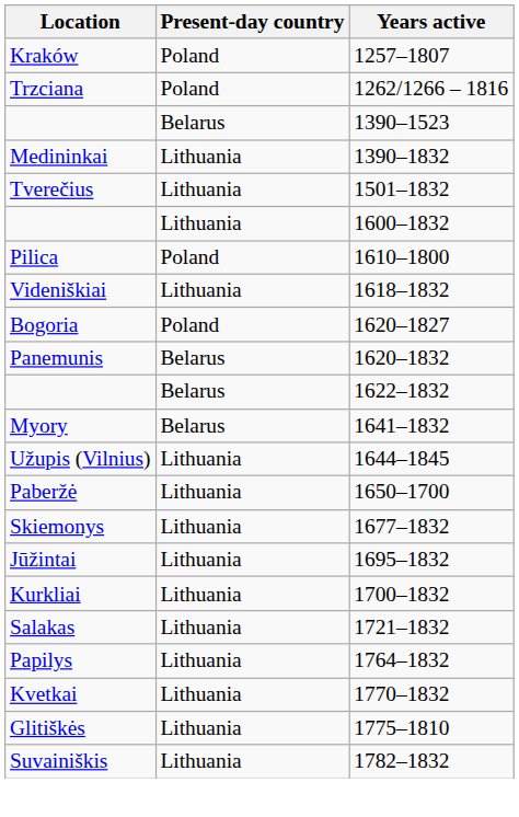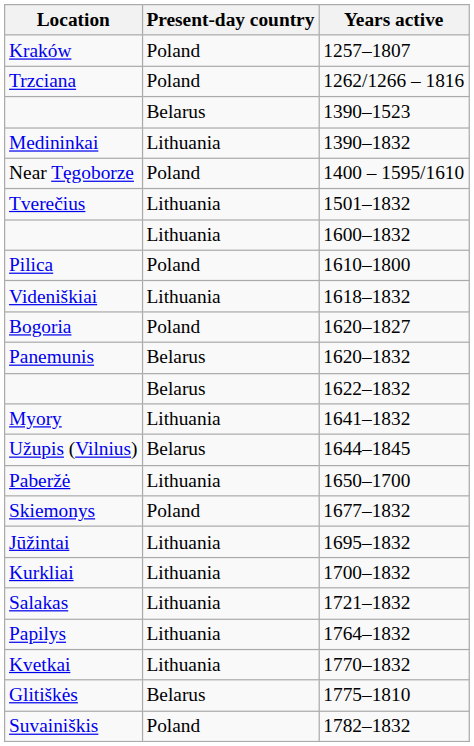 <table class="wikitable sortable">
 <tr>
 <th>Location</th>
 <th>Present-day country</th>
 <th>Years active</th>
 </tr>
 <tr>
 <td><a href='#'>Kraków</a></td>
 <td>Poland</td>
 <td>1257–1807</td>
 </tr>
 <tr>
 <td><a href='#'>Trzciana</a></td>
 <td>Poland</td>
 <td>1262/1266 – 1816</td>
 </tr>
 <tr>
 <td></td>
 <td>Belarus</td>
 <td>1390–1523</td>
 </tr>
 <tr>
 <td><a href='#'>Medininkai</a></td>
 <td>Lithuania</td>
 <td>1390–1832</td>
+</tr>
+<tr>
+<td>Near <a href='#'>Tęgoborze</a></td>
+<td>Poland</td>
+<td>1400 – 1595/1610</td>
 </tr>
 <tr>
 <td><a href='#'>Tverečius</a></td>
 <td>Lithuania</td>
 <td>1501–1832</td>
 </tr>
 <tr>
 <td></td>
 <td>Lithuania</td>
 <td>1600–1832</td>
 </tr>
 <tr>
 <td><a href='#'>Pilica</a></td>
 <td>Poland</td>
 <td>1610–1800</td>
 </tr>
 <tr>
 <td><a href='#'>Videniškiai</a></td>
 <td>Lithuania</td>
 <td>1618–1832</td>
 </tr>
 <tr>
 <td><a href='#'>Bogoria</a></td>
 <td>Poland</td>
 <td>1620–1827</td>
 </tr>
 <tr>
 <td><a href='#'>Panemunis</a></td>
 <td>Belarus</td>
 <td>1620–1832</td>
 </tr>
 <tr>
 <td></td>
 <td>Belarus</td>
 <td>1622–1832</td>
 </tr>
 <tr>
 <td><a href='#'>Myory</a></td>
-<td>Belarus</td>
+<td>Lithuania</td>
 <td>1641–1832</td>
 </tr>
 <tr>
 <td><a href='#'>Užupis</a> (<a href='#'>Vilnius</a>)</td>
-<td>Lithuania</td>
+<td>Belarus</td>
 <td>1644–1845</td>
 </tr>
 <tr>
 <td><a href='#'>Paberžė</a></td>
 <td>Lithuania</td>
 <td>1650–1700</td>
 </tr>
 <tr>
 <td><a href='#'>Skiemonys</a></td>
-<td>Lithuania</td>
+<td>Poland</td>
 <td>1677–1832</td>
 </tr>
 <tr>
 <td><a href='#'>Jūžintai</a></td>
 <td>Lithuania</td>
 <td>1695–1832</td>
 </tr>
 <tr>
 <td><a href='#'>Kurkliai</a></td>
 <td>Lithuania</td>
 <td>1700–1832</td>
 </tr>
 <tr>
 <td><a href='#'>Salakas</a></td>
 <td>Lithuania</td>
 <td>1721–1832</td>
 </tr>
 <tr>
 <td><a href='#'>Papilys</a></td>
 <td>Lithuania</td>
 <td>1764–1832</td>
 </tr>
 <tr>
 <td><a href='#'>Kvetkai</a></td>
 <td>Lithuania</td>
 <td>1770–1832</td>
 </tr>
 <tr>
 <td><a href='#'>Glitiškės</a></td>
-<td>Lithuania</td>
+<td>Belarus</td>
 <td>1775–1810</td>
 </tr>
 <tr>
 <td><a href='#'>Suvainiškis</a></td>
-<td>Lithuania</td>
+<td>Poland</td>
 <td>1782–1832</td>
 </tr>
 </table>
